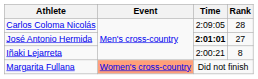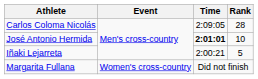 <table class=wikitable style="font-size:90%">
 <tr>
 <th>Athlete</th>
 <th>Event</th>
 <th>Time</th>
 <th>Rank</th>
 </tr>
 <tr align=center>
 <td align=left><a href='#'>Carlos Coloma Nicolás</a></td>
 <td align=left rowspan=3><a href='#'>Men's cross-country</a></td>
 <td>2:09:05</td>
 <td>28</td>
 </tr>
 <tr align=center>
 <td align=left><a href='#'>José Antonio Hermida</a></td>
 <td><strong>2:01:01</strong></td>
-<td>27</td>
+<td>10</td>
 </tr>
 <tr align=center>
 <td align=left><a href='#'>Iñaki Lejarreta</a></td>
 <td>2:00:21</td>
-<td>8</td>
+<td>5</td>
 </tr>
 <tr align=center>
 <td align=left><a href='#'>Margarita Fullana</a></td>
-<td align=left style="background: lightsalmon;"><a href='#'>Women's cross-country</a></td>
+<td align=left><a href='#'>Women's cross-country</a></td>
 <td colspan=2>Did not finish</td>
 </tr>
 </table>
